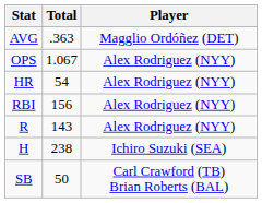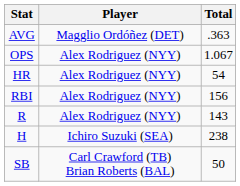 <table class="wikitable" style="text-align:center;">
 <tr>
 <th style="width:15%">Stat</th>
+<th>Player</th>
 <th style="width:15%">Total</th>
-<th>Player</th>
 </tr>
 <tr>
 <td><a href='#'>AVG</a></td>
+<td><a href='#'>Magglio Ordóñez</a> (<a href='#'>DET</a>)</td>
 <td>.363</td>
-<td><a href='#'>Magglio Ordóñez</a> (<a href='#'>DET</a>)</td>
 </tr>
 <tr>
 <td><a href='#'>OPS</a></td>
+<td><a href='#'>Alex Rodriguez</a> (<a href='#'>NYY</a>)</td>
 <td>1.067</td>
-<td><a href='#'>Alex Rodriguez</a> (<a href='#'>NYY</a>)</td>
 </tr>
 <tr>
 <td><a href='#'>HR</a></td>
+<td><a href='#'>Alex Rodriguez</a> (<a href='#'>NYY</a>)</td>
 <td>54</td>
-<td><a href='#'>Alex Rodriguez</a> (<a href='#'>NYY</a>)</td>
 </tr>
 <tr>
 <td><a href='#'>RBI</a></td>
+<td><a href='#'>Alex Rodriguez</a> (<a href='#'>NYY</a>)</td>
 <td>156</td>
-<td><a href='#'>Alex Rodriguez</a> (<a href='#'>NYY</a>)</td>
 </tr>
 <tr>
 <td><a href='#'>R</a></td>
+<td><a href='#'>Alex Rodriguez</a> (<a href='#'>NYY</a>)</td>
 <td>143</td>
-<td><a href='#'>Alex Rodriguez</a> (<a href='#'>NYY</a>)</td>
 </tr>
 <tr>
 <td><a href='#'>H</a></td>
+<td><a href='#'>Ichiro Suzuki</a> (<a href='#'>SEA</a>)</td>
 <td>238</td>
-<td><a href='#'>Ichiro Suzuki</a> (<a href='#'>SEA</a>)</td>
 </tr>
 <tr>
 <td><a href='#'>SB</a></td>
+<td><a href='#'>Carl Crawford</a> (<a href='#'>TB</a>)<br><a href='#'>Brian Roberts</a> (<a href='#'>BAL</a>)</td>
 <td>50</td>
-<td><a href='#'>Carl Crawford</a> (<a href='#'>TB</a>)<br><a href='#'>Brian Roberts</a> (<a href='#'>BAL</a>)</td>
 </tr>
 </table>
